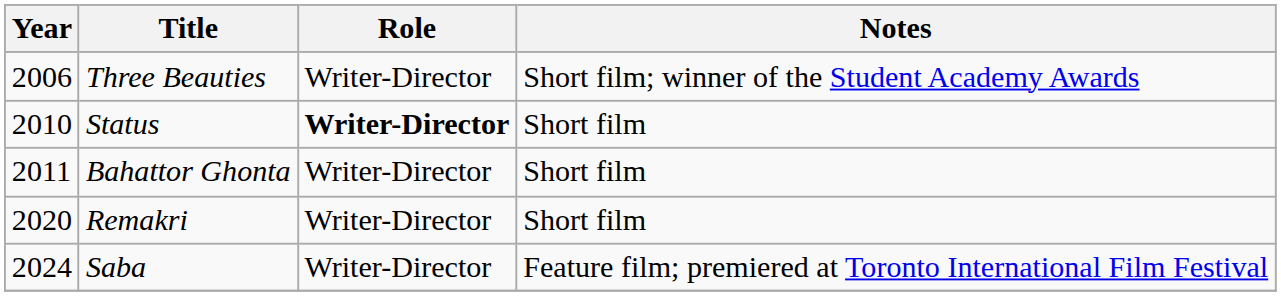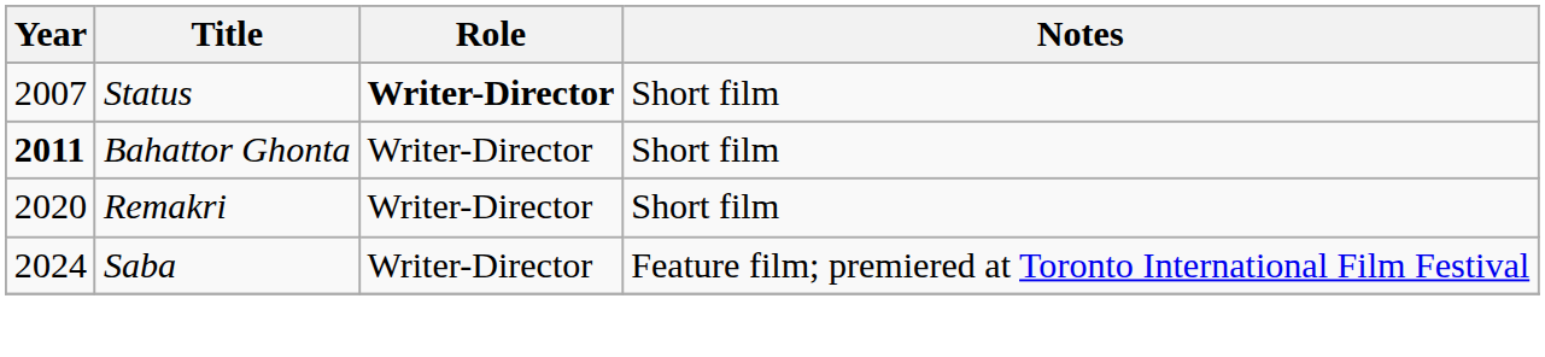 <table class="wikitable sortable">
 <tr>
 <th>Year</th>
 <th>Title</th>
 <th>Role</th>
 <th>Notes</th>
 </tr>
 <tr>
-<td>2006</td>
-<td><em>Three Beauties</em></td>
-<td>Writer-Director</td>
-<td>Short film; winner of the <a href='#'>Student Academy Awards</a></td>
-</tr>
-<tr>
-<td>2010</td>
+<td>2007</td>
 <td><em>Status</em></td>
 <td><strong>Writer-Director</strong></td>
 <td>Short film</td>
 </tr>
 <tr>
-<td>2011</td>
+<td><strong>2011</strong></td>
 <td><em>Bahattor Ghonta</em></td>
 <td>Writer-Director</td>
 <td>Short film</td>
 </tr>
 <tr>
 <td>2020</td>
 <td><em>Remakri</em></td>
 <td>Writer-Director</td>
 <td>Short film</td>
 </tr>
 <tr>
 <td>2024</td>
 <td><em>Saba</em></td>
 <td>Writer-Director</td>
 <td>Feature film; premiered at <a href='#'>Toronto International Film Festival</a></td>
 </tr>
 <tr>
 </tr>
 </table>
